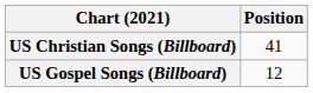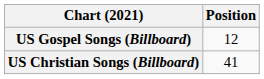 <table class="wikitable plainrowheaders sortable" style="text-align:center">
 <tr>
 <th scope="col">Chart (2021)</th>
 <th scope="col">Position</th>
 </tr>
 <tr>
+<th scope="row">US Gospel Songs (<em>Billboard</em>)</th>
+<td>12</td>
+</tr>
+<tr>
 <th scope="row">US Christian Songs (<em>Billboard</em>)</th>
 <td>41</td>
 </tr>
-<tr>
-<th scope="row">US Gospel Songs (<em>Billboard</em>)</th>
-<td>12</td>
-</tr>
 </table>
